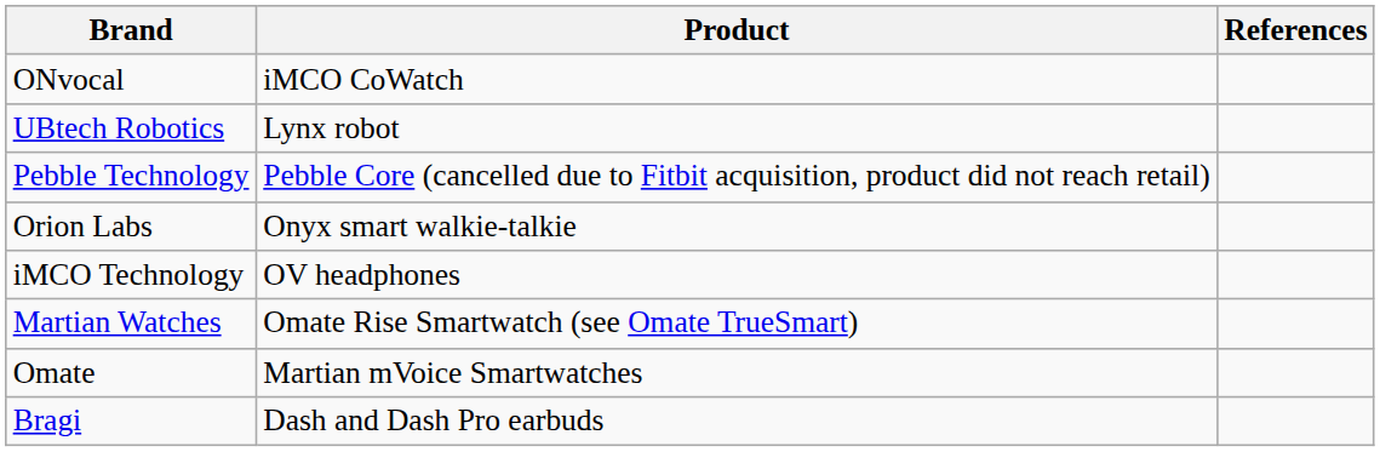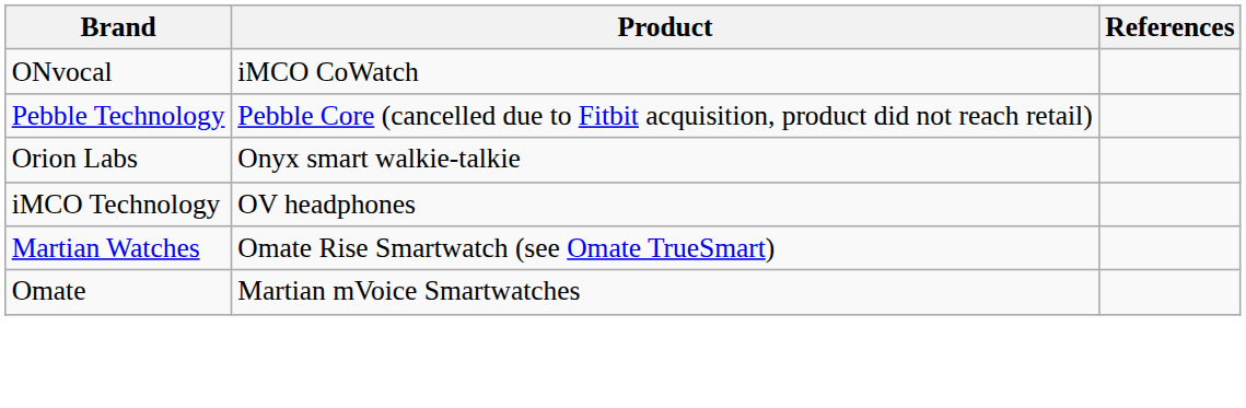 <table class="wikitable collapsible collapsed sortable">
 <tr>
 <th>Brand</th>
 <th>Product</th>
 <th>References</th>
 </tr>
 <tr>
 <td>ONvocal</td>
 <td>iMCO CoWatch</td>
-<td></td>
-</tr>
-<tr>
-<td><a href='#'>UBtech Robotics</a></td>
-<td>Lynx robot</td>
 <td></td>
 </tr>
 <tr>
 <td><a href='#'>Pebble Technology</a></td>
 <td><a href='#'>Pebble Core</a> (cancelled due to <a href='#'>Fitbit</a> acquisition, product did not reach retail)</td>
 <td></td>
 </tr>
 <tr>
 <td>Orion Labs</td>
 <td>Onyx smart walkie-talkie</td>
 <td></td>
 </tr>
 <tr>
 <td>iMCO Technology</td>
 <td>OV headphones</td>
 <td></td>
 </tr>
 <tr>
 <td><a href='#'>Martian Watches</a></td>
 <td>Omate Rise Smartwatch (see <a href='#'>Omate TrueSmart</a>)</td>
 <td></td>
 </tr>
 <tr>
 <td>Omate</td>
 <td>Martian mVoice Smartwatches</td>
 <td></td>
 </tr>
-<tr>
-<td><a href='#'>Bragi</a></td>
-<td>Dash and Dash Pro earbuds</td>
-<td></td>
-</tr>
 </table>
